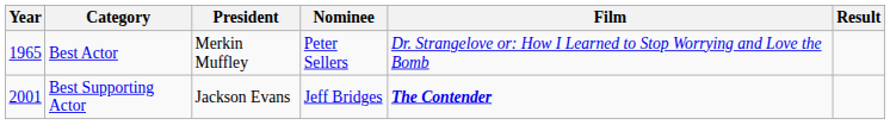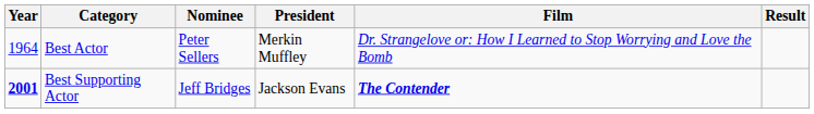 <table class="wikitable sortable">
 <tr>
 <th>Year</th>
 <th>Category</th>
+<th>Nominee</th>
 <th>President</th>
-<th>Nominee</th>
 <th>Film</th>
 <th>Result</th>
 </tr>
 <tr>
-<td><a href='#'>1965</a></td>
+<td><a href='#'>1964</a></td>
 <td><a href='#'>Best Actor</a></td>
+<td><a href='#'>Peter Sellers</a></td>
 <td>Merkin Muffley</td>
-<td><a href='#'>Peter Sellers</a></td>
 <td><em><a href='#'>Dr. Strangelove or: How I Learned to Stop Worrying and Love the Bomb</a></em></td>
 <td></td>
 </tr>
 <tr>
-<td><a href='#'>2001</a></td>
+<td><strong><a href='#'>2001</a></strong></td>
 <td><a href='#'>Best Supporting Actor</a></td>
+<td><a href='#'>Jeff Bridges</a></td>
 <td>Jackson Evans</td>
-<td><a href='#'>Jeff Bridges</a></td>
 <td><strong><em><a href='#'>The Contender</a></em></strong></td>
 <td></td>
 </tr>
 </table>
